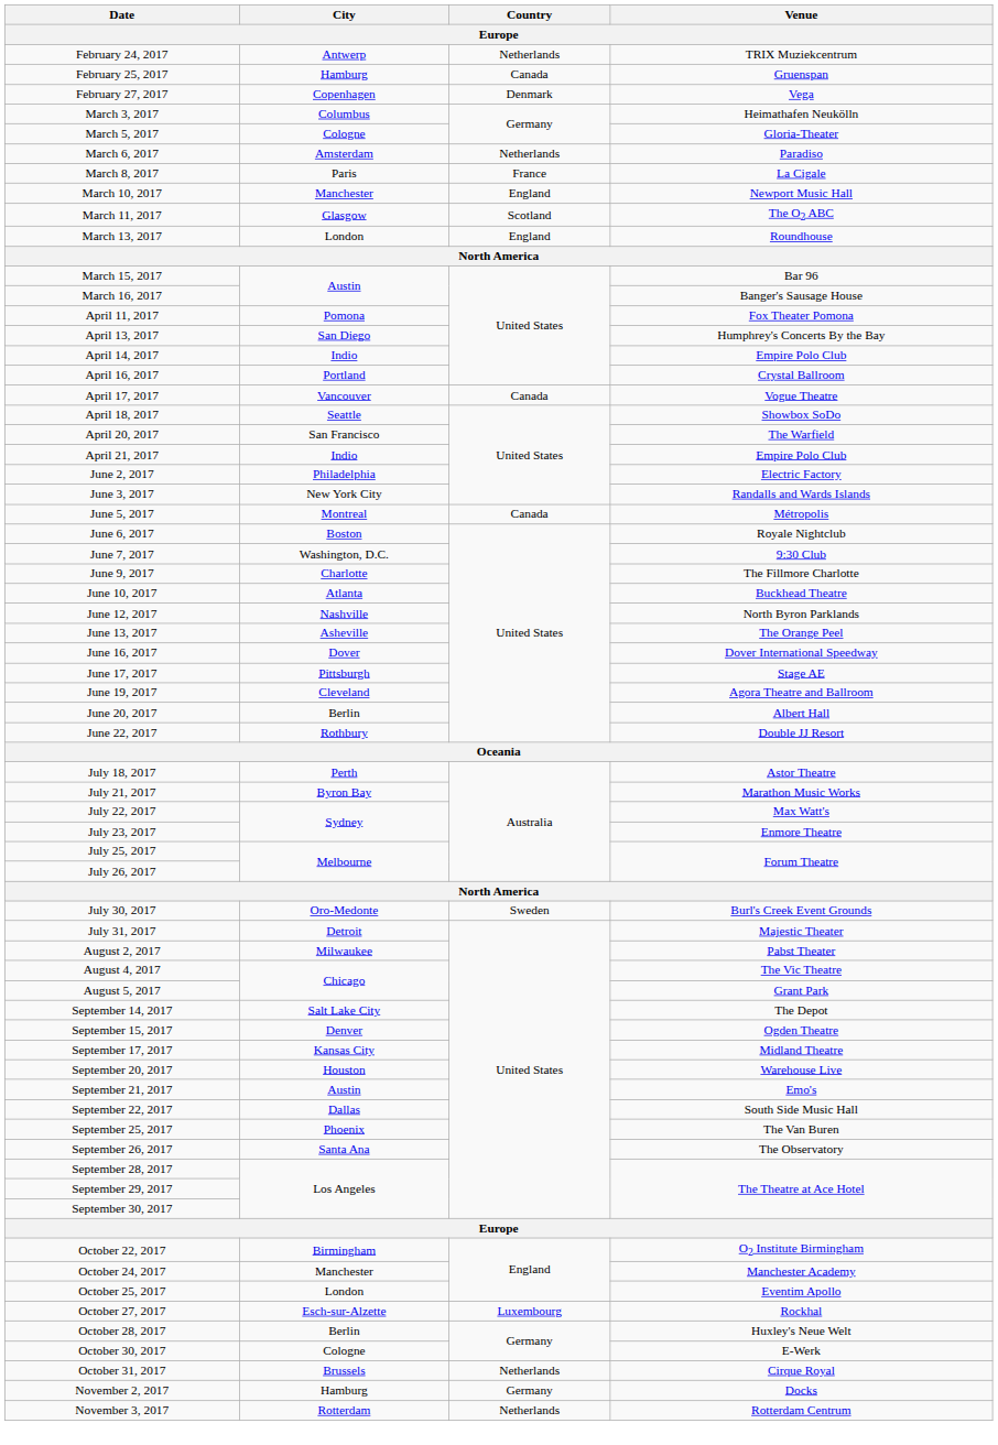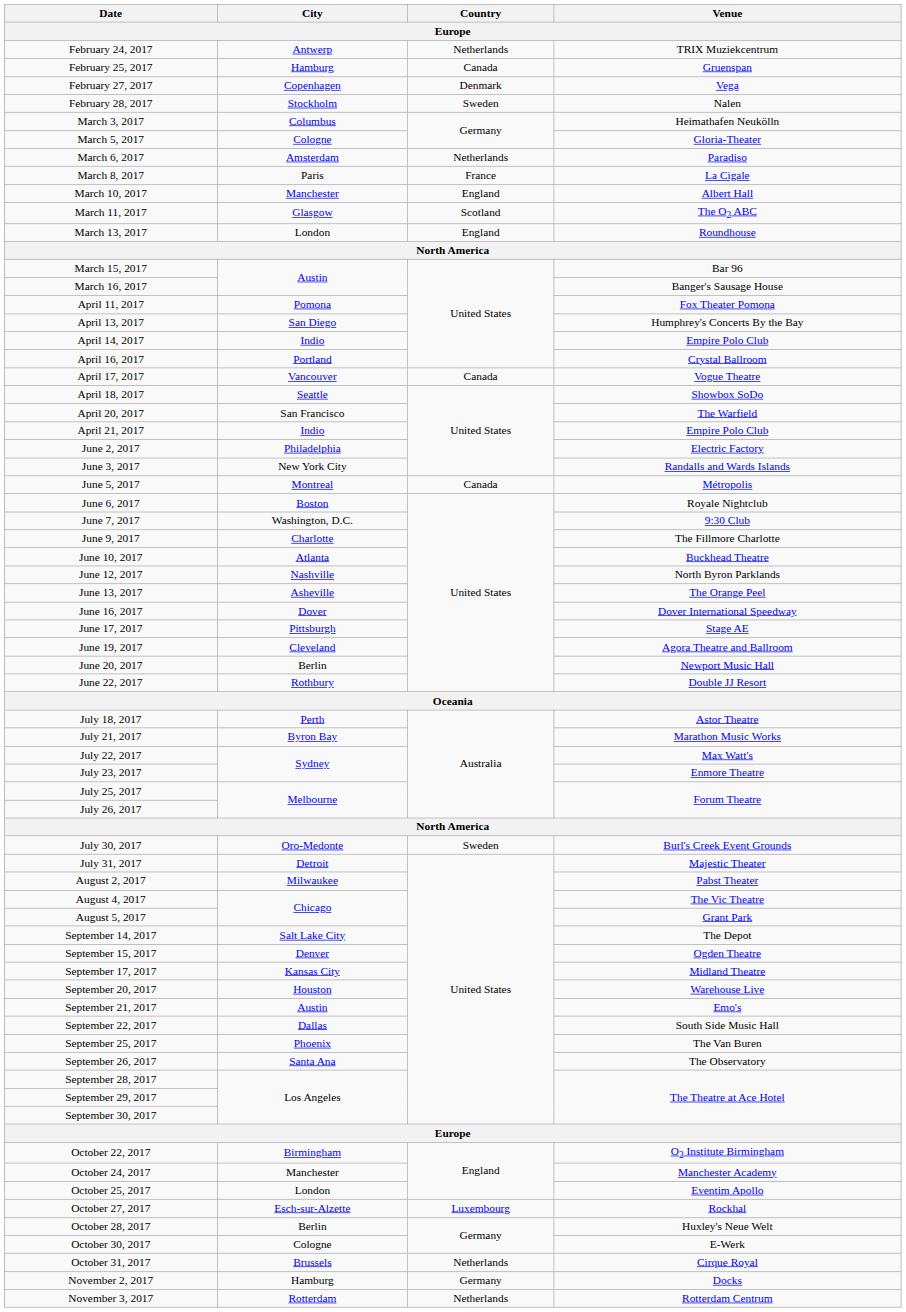 <table class="wikitable plainrowheaders" style="text-align:center;" width="100%">
 <tr>
 <th scope="col">Date</th>
 <th scope="col">City</th>
 <th scope="col">Country</th>
 <th scope="col">Venue</th>
 </tr>
 <tr>
 <th colspan="4">Europe</th>
 </tr>
 <tr>
 <td>February 24, 2017</td>
 <td><a href='#'>Antwerp</a></td>
 <td>Netherlands</td>
 <td>TRIX Muziekcentrum</td>
 </tr>
 <tr>
 <td>February 25, 2017</td>
 <td><a href='#'>Hamburg</a></td>
 <td>Canada</td>
 <td><a href='#'>Gruenspan</a></td>
 </tr>
 <tr>
 <td>February 27, 2017</td>
 <td><a href='#'>Copenhagen</a></td>
 <td>Denmark</td>
 <td><a href='#'>Vega</a></td>
 </tr>
 <tr>
+<td>February 28, 2017</td>
+<td><a href='#'>Stockholm</a></td>
+<td>Sweden</td>
+<td>Nalen</td>
+</tr>
+<tr>
 <td>March 3, 2017</td>
 <td><a href='#'>Columbus</a></td>
 <td rowspan="2">Germany</td>
 <td>Heimathafen Neukölln</td>
 </tr>
 <tr>
 <td>March 5, 2017</td>
 <td><a href='#'>Cologne</a></td>
 <td><a href='#'>Gloria-Theater</a></td>
 </tr>
 <tr>
 <td>March 6, 2017</td>
 <td><a href='#'>Amsterdam</a></td>
 <td>Netherlands</td>
 <td><a href='#'>Paradiso</a></td>
 </tr>
 <tr>
 <td>March 8, 2017</td>
 <td>Paris</td>
 <td>France</td>
 <td><a href='#'>La Cigale</a></td>
 </tr>
 <tr>
 <td>March 10, 2017</td>
 <td><a href='#'>Manchester</a></td>
 <td>England</td>
-<td><a href='#'>Newport Music Hall</a></td>
+<td><a href='#'>Albert Hall</a></td>
 </tr>
 <tr>
 <td>March 11, 2017</td>
 <td><a href='#'>Glasgow</a></td>
 <td>Scotland</td>
 <td><a href='#'>The O<sub>2</sub> ABC</a></td>
 </tr>
 <tr>
 <td>March 13, 2017</td>
 <td>London</td>
 <td>England</td>
 <td><a href='#'>Roundhouse</a></td>
 </tr>
 <tr>
 <th colspan="4">North America</th>
 </tr>
 <tr>
 <td>March 15, 2017</td>
 <td rowspan="2"><a href='#'>Austin</a></td>
 <td rowspan="6">United States</td>
 <td>Bar 96</td>
 </tr>
 <tr>
 <td>March 16, 2017</td>
 <td>Banger's Sausage House</td>
 </tr>
 <tr>
 <td>April 11, 2017</td>
 <td><a href='#'>Pomona</a></td>
 <td><a href='#'>Fox Theater Pomona</a></td>
 </tr>
 <tr>
 <td>April 13, 2017</td>
 <td><a href='#'>San Diego</a></td>
 <td>Humphrey's Concerts By the Bay</td>
 </tr>
 <tr>
 <td>April 14, 2017</td>
 <td><a href='#'>Indio</a></td>
 <td><a href='#'>Empire Polo Club</a></td>
 </tr>
 <tr>
 <td>April 16, 2017</td>
 <td><a href='#'>Portland</a></td>
 <td><a href='#'>Crystal Ballroom</a></td>
 </tr>
 <tr>
 <td>April 17, 2017</td>
 <td><a href='#'>Vancouver</a></td>
 <td>Canada</td>
 <td><a href='#'>Vogue Theatre</a></td>
 </tr>
 <tr>
 <td>April 18, 2017</td>
 <td><a href='#'>Seattle</a></td>
 <td rowspan="5">United States</td>
 <td><a href='#'>Showbox SoDo</a></td>
 </tr>
 <tr>
 <td>April 20, 2017</td>
 <td>San Francisco</td>
 <td><a href='#'>The Warfield</a></td>
 </tr>
 <tr>
 <td>April 21, 2017</td>
 <td><a href='#'>Indio</a></td>
 <td><a href='#'>Empire Polo Club</a></td>
 </tr>
 <tr>
 <td>June 2, 2017</td>
 <td><a href='#'>Philadelphia</a></td>
 <td><a href='#'>Electric Factory</a></td>
 </tr>
 <tr>
 <td>June 3, 2017</td>
 <td>New York City</td>
 <td><a href='#'>Randalls and Wards Islands</a></td>
 </tr>
 <tr>
 <td>June 5, 2017</td>
 <td><a href='#'>Montreal</a></td>
 <td>Canada</td>
 <td><a href='#'>Métropolis</a></td>
 </tr>
 <tr>
 <td>June 6, 2017</td>
 <td><a href='#'>Boston</a></td>
 <td rowspan="11">United States</td>
 <td>Royale Nightclub</td>
 </tr>
 <tr>
 <td>June 7, 2017</td>
 <td>Washington, D.C.</td>
 <td><a href='#'>9:30 Club</a></td>
 </tr>
 <tr>
 <td>June 9, 2017</td>
 <td><a href='#'>Charlotte</a></td>
 <td>The Fillmore Charlotte</td>
 </tr>
 <tr>
 <td>June 10, 2017</td>
 <td><a href='#'>Atlanta</a></td>
 <td><a href='#'>Buckhead Theatre</a></td>
 </tr>
 <tr>
 <td>June 12, 2017</td>
 <td><a href='#'>Nashville</a></td>
 <td>North Byron Parklands</td>
 </tr>
 <tr>
 <td>June 13, 2017</td>
 <td><a href='#'>Asheville</a></td>
 <td><a href='#'>The Orange Peel</a></td>
 </tr>
 <tr>
 <td>June 16, 2017</td>
 <td><a href='#'>Dover</a></td>
 <td><a href='#'>Dover International Speedway</a></td>
 </tr>
 <tr>
 <td>June 17, 2017</td>
 <td><a href='#'>Pittsburgh</a></td>
 <td><a href='#'>Stage AE</a></td>
 </tr>
 <tr>
 <td>June 19, 2017</td>
 <td><a href='#'>Cleveland</a></td>
 <td><a href='#'>Agora Theatre and Ballroom</a></td>
 </tr>
 <tr>
 <td>June 20, 2017</td>
 <td>Berlin</td>
-<td><a href='#'>Albert Hall</a></td>
+<td><a href='#'>Newport Music Hall</a></td>
 </tr>
 <tr>
 <td>June 22, 2017</td>
 <td><a href='#'>Rothbury</a></td>
 <td><a href='#'>Double JJ Resort</a></td>
 </tr>
 <tr>
 <th colspan="4">Oceania</th>
 </tr>
 <tr>
 <td>July 18, 2017</td>
 <td><a href='#'>Perth</a></td>
 <td rowspan="6">Australia</td>
 <td><a href='#'>Astor Theatre</a></td>
 </tr>
 <tr>
 <td>July 21, 2017</td>
 <td><a href='#'>Byron Bay</a></td>
 <td><a href='#'>Marathon Music Works</a></td>
 </tr>
 <tr>
 <td>July 22, 2017</td>
 <td rowspan="2"><a href='#'>Sydney</a></td>
 <td><a href='#'>Max Watt's</a></td>
 </tr>
 <tr>
 <td>July 23, 2017</td>
 <td><a href='#'>Enmore Theatre</a></td>
 </tr>
 <tr>
 <td>July 25, 2017</td>
 <td rowspan="2"><a href='#'>Melbourne</a></td>
 <td rowspan="2"><a href='#'>Forum Theatre</a></td>
 </tr>
 <tr>
 <td>July 26, 2017</td>
 </tr>
 <tr>
 <th colspan="4">North America</th>
 </tr>
 <tr>
 <td>July 30, 2017</td>
 <td><a href='#'>Oro-Medonte</a></td>
 <td>Sweden</td>
 <td><a href='#'>Burl's Creek Event Grounds</a></td>
 </tr>
 <tr>
 <td>July 31, 2017</td>
 <td><a href='#'>Detroit</a></td>
 <td rowspan="15">United States</td>
 <td><a href='#'>Majestic Theater</a></td>
 </tr>
 <tr>
 <td>August 2, 2017</td>
 <td><a href='#'>Milwaukee</a></td>
 <td><a href='#'>Pabst Theater</a></td>
 </tr>
 <tr>
 <td>August 4, 2017</td>
 <td rowspan="2"><a href='#'>Chicago</a></td>
 <td><a href='#'>The Vic Theatre</a></td>
 </tr>
 <tr>
 <td>August 5, 2017</td>
 <td><a href='#'>Grant Park</a></td>
 </tr>
 <tr>
 <td>September 14, 2017</td>
 <td><a href='#'>Salt Lake City</a></td>
 <td>The Depot</td>
 </tr>
 <tr>
 <td>September 15, 2017</td>
 <td><a href='#'>Denver</a></td>
 <td><a href='#'>Ogden Theatre</a></td>
 </tr>
 <tr>
 <td>September 17, 2017</td>
 <td><a href='#'>Kansas City</a></td>
 <td><a href='#'>Midland Theatre</a></td>
 </tr>
 <tr>
 <td>September 20, 2017</td>
 <td><a href='#'>Houston</a></td>
 <td><a href='#'>Warehouse Live</a></td>
 </tr>
 <tr>
 <td>September 21, 2017</td>
 <td><a href='#'>Austin</a></td>
 <td><a href='#'>Emo's</a></td>
 </tr>
 <tr>
 <td>September 22, 2017</td>
 <td><a href='#'>Dallas</a></td>
 <td>South Side Music Hall</td>
 </tr>
 <tr>
 <td>September 25, 2017</td>
 <td><a href='#'>Phoenix</a></td>
 <td>The Van Buren</td>
 </tr>
 <tr>
 <td>September 26, 2017</td>
 <td><a href='#'>Santa Ana</a></td>
 <td>The Observatory</td>
 </tr>
 <tr>
 <td>September 28, 2017</td>
 <td rowspan="3">Los Angeles</td>
 <td rowspan="3"><a href='#'>The Theatre at Ace Hotel</a></td>
 </tr>
 <tr>
 <td>September 29, 2017</td>
 </tr>
 <tr>
 <td>September 30, 2017</td>
 </tr>
 <tr>
 <th colspan="4">Europe</th>
 </tr>
 <tr>
 <td>October 22, 2017</td>
 <td><a href='#'>Birmingham</a></td>
 <td rowspan="3">England</td>
 <td><a href='#'>O<sub>2</sub> Institute Birmingham</a></td>
 </tr>
 <tr>
 <td>October 24, 2017</td>
 <td>Manchester</td>
 <td><a href='#'>Manchester Academy</a></td>
 </tr>
 <tr>
 <td>October 25, 2017</td>
 <td>London</td>
 <td><a href='#'>Eventim Apollo</a></td>
 </tr>
 <tr>
 <td>October 27, 2017</td>
 <td><a href='#'>Esch-sur-Alzette</a></td>
 <td><a href='#'>Luxembourg</a></td>
 <td><a href='#'>Rockhal</a></td>
 </tr>
 <tr>
 <td>October 28, 2017</td>
 <td>Berlin</td>
 <td rowspan="2">Germany</td>
 <td>Huxley's Neue Welt</td>
 </tr>
 <tr>
 <td>October 30, 2017</td>
 <td>Cologne</td>
 <td>E-Werk</td>
 </tr>
 <tr>
 <td>October 31, 2017</td>
 <td><a href='#'>Brussels</a></td>
 <td>Netherlands</td>
 <td><a href='#'>Cirque Royal</a></td>
 </tr>
 <tr>
 <td>November 2, 2017</td>
 <td>Hamburg</td>
 <td>Germany</td>
 <td><a href='#'>Docks</a></td>
 </tr>
 <tr>
 <td>November 3, 2017</td>
 <td><a href='#'>Rotterdam</a></td>
 <td>Netherlands</td>
 <td><a href='#'>Rotterdam Centrum</a></td>
 </tr>
 </table>
